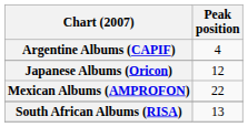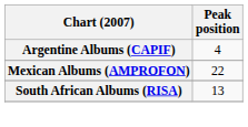 <table class="wikitable sortable plainrowheaders">
 <tr>
 <th scope="col">Chart (2007)</th>
 <th scope="col">Peak<br>position</th>
 </tr>
 <tr>
 <th scope="row">Argentine Albums (<a href='#'>CAPIF</a>)</th>
 <td style="text-align:center;">4</td>
 </tr>
 <tr>
 </tr>
 <tr>
 </tr>
 <tr>
 </tr>
 <tr>
 </tr>
 <tr>
-</tr>
-<tr>
-<th scope="row">Japanese Albums (<a href='#'>Oricon</a>)</th>
-<td style="text-align:center;">12</td>
 </tr>
 <tr>
 <th scope="row">Mexican Albums (<a href='#'>AMPROFON</a>)</th>
 <td style="text-align:center;">22</td>
 </tr>
 <tr>
 </tr>
 <tr>
 </tr>
 <tr>
 <th scope="row">South African Albums (<a href='#'>RISA</a>)</th>
 <td style="text-align:center;">13</td>
 </tr>
 <tr>
 </tr>
 <tr>
 </tr>
 <tr>
 </tr>
 <tr>
 </tr>
 </table>
